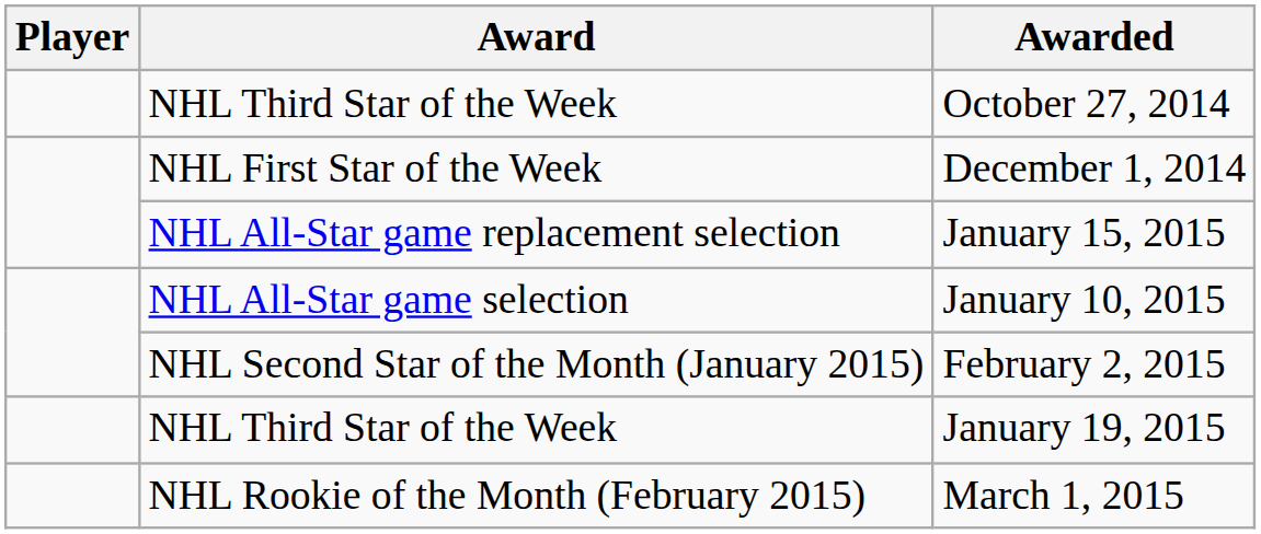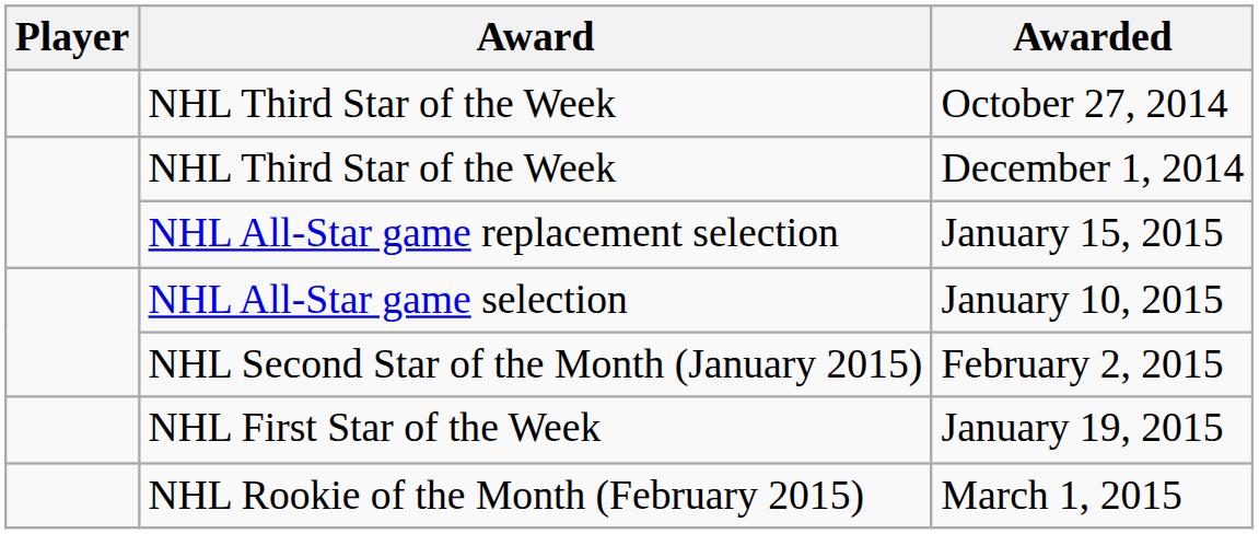 <table class="wikitable">
 <tr>
 <th scope="col">Player</th>
 <th scope="col">Award</th>
 <th scope="col" data-sort-type="date">Awarded</th>
 </tr>
 <tr>
 <td></td>
 <td>NHL Third Star of the Week</td>
 <td>October 27, 2014</td>
 </tr>
 <tr>
 <td rowspan=2></td>
-<td>NHL First Star of the Week</td>
+<td>NHL Third Star of the Week</td>
 <td>December 1, 2014</td>
 </tr>
 <tr>
 <td><a href='#'>NHL All-Star game</a> replacement selection</td>
 <td>January 15, 2015</td>
 </tr>
 <tr>
 <td rowspan=2></td>
 <td><a href='#'>NHL All-Star game</a> selection</td>
 <td>January 10, 2015</td>
 </tr>
 <tr>
 <td>NHL Second Star of the Month (January 2015)</td>
 <td>February 2, 2015</td>
 </tr>
 <tr>
 <td></td>
-<td>NHL Third Star of the Week</td>
+<td>NHL First Star of the Week</td>
 <td>January 19, 2015</td>
 </tr>
 <tr>
 <td></td>
 <td>NHL Rookie of the Month (February 2015)</td>
 <td>March 1, 2015</td>
 </tr>
 </table>
